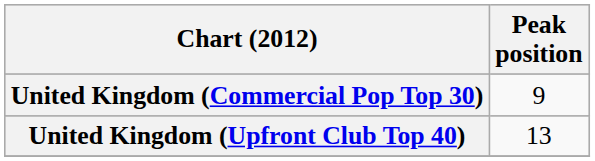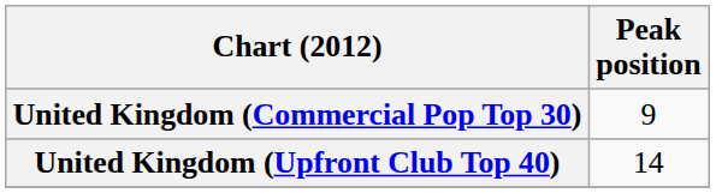 <table class="wikitable sortable plainrowheaders" style="text-align:center">
 <tr>
 <th scope="col">Chart (2012)</th>
 <th scope="col">Peak<br>position</th>
 </tr>
 <tr>
 <th scope="row">United Kingdom (<a href='#'>Commercial Pop Top 30</a>)</th>
 <td>9</td>
 </tr>
 <tr>
 <th scope="row">United Kingdom (<a href='#'>Upfront Club Top 40</a>)</th>
-<td>13</td>
+<td>14</td>
 </tr>
 <tr>
 </tr>
 </table>
